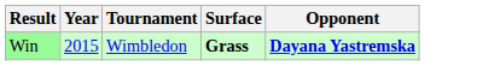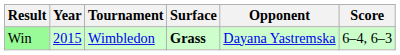 <table class="sortable wikitable">
 <tr>
 <th>Result</th>
 <th>Year</th>
 <th>Tournament</th>
 <th>Surface</th>
 <th>Opponent</th>
+<th class="unsortable">Score</th>
 </tr>
 <tr style="background:#CCFFCC;">
 <td bgcolor=98fb98>Win</td>
 <td><a href='#'>2015</a></td>
 <td><a href='#'>Wimbledon</a></td>
 <td><strong>Grass</strong></td>
-<td><strong> <a href='#'>Dayana Yastremska</a></strong></td>
+<td> <a href='#'>Dayana Yastremska</a></td>
+<td>6–4, 6–3</td>
 </tr>
 </table>
